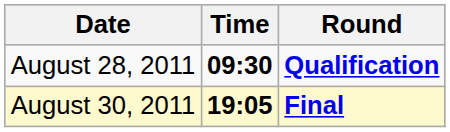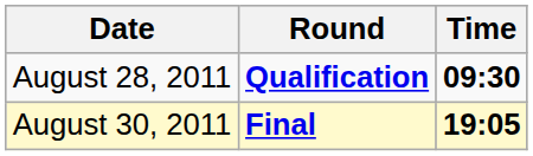 <table class="wikitable">
 <tr>
 <th>Date</th>
+<th>Round</th>
 <th>Time</th>
-<th>Round</th>
 </tr>
 <tr>
 <td>August 28, 2011</td>
+<td><strong><a href='#'>Qualification</a></strong></td>
 <td><strong>09:30</strong></td>
-<td><strong><a href='#'>Qualification</a></strong></td>
 </tr>
 <tr style=background:lemonchiffon>
 <td>August 30, 2011</td>
+<td><strong><a href='#'>Final</a></strong></td>
 <td><strong>19:05</strong></td>
-<td><strong><a href='#'>Final</a></strong></td>
 </tr>
 </table>
